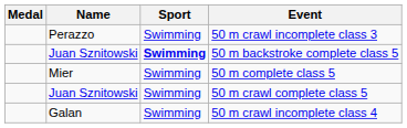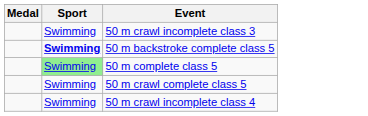 <table class="wikitable sortable" style="font-size:90%">
 <tr>
 <th>Medal</th>
-<th>Name</th>
 <th>Sport</th>
 <th>Event</th>
 </tr>
 <tr>
 <td></td>
-<td>Perazzo</td>
 <td><a href='#'>Swimming</a></td>
 <td><a href='#'>50 m crawl incomplete class 3</a></td>
 </tr>
 <tr>
 <td></td>
-<td><a href='#'>Juan Sznitowski</a></td>
 <td><strong><a href='#'>Swimming</a></strong></td>
 <td><a href='#'>50 m backstroke complete class 5</a></td>
 </tr>
 <tr>
 <td></td>
-<td>Mier</td>
-<td><a href='#'>Swimming</a></td>
+<td style="background: lightgreen;"><a href='#'>Swimming</a></td>
 <td><a href='#'>50 m complete class 5</a></td>
 </tr>
 <tr>
 <td></td>
-<td><a href='#'>Juan Sznitowski</a></td>
 <td><a href='#'>Swimming</a></td>
 <td><a href='#'>50 m crawl complete class 5</a></td>
 </tr>
 <tr>
 <td></td>
-<td>Galan</td>
 <td><a href='#'>Swimming</a></td>
 <td><a href='#'>50 m crawl incomplete class 4</a></td>
 </tr>
 </table>
